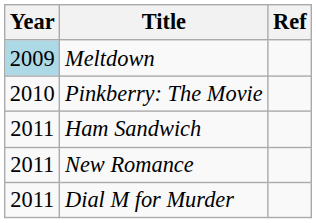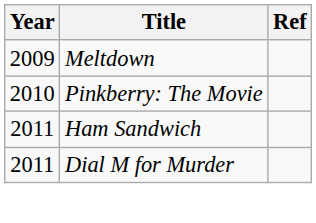 <table class="wikitable sortable static-row-numbers">
 <tr>
 <th>Year</th>
 <th>Title</th>
 <th>Ref</th>
 </tr>
 <tr>
-<td style="background: lightblue; white-space: nowrap; text-align:center">2009</td>
+<td style="white-space: nowrap; text-align:center">2009</td>
 <td><em>Meltdown</em></td>
 <td></td>
 </tr>
 <tr>
 <td style="white-space: nowrap; text-align:center">2010</td>
 <td><em>Pinkberry: The Movie</em></td>
 <td></td>
 </tr>
 <tr>
 <td style="white-space: nowrap; text-align:center">2011</td>
 <td><em>Ham Sandwich</em></td>
 <td></td>
 </tr>
 <tr>
 <td style="white-space: nowrap; text-align:center">2011</td>
-<td><em>New Romance</em></td>
-<td></td>
-</tr>
-<tr>
-<td style="white-space: nowrap; text-align:center">2011</td>
 <td><em>Dial M for Murder</em></td>
 <td></td>
 </tr>
 </table>
